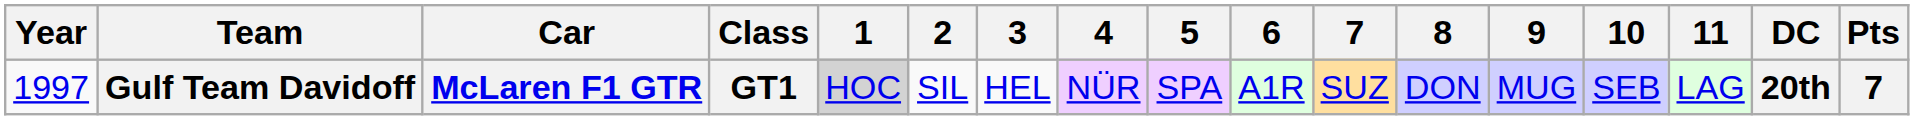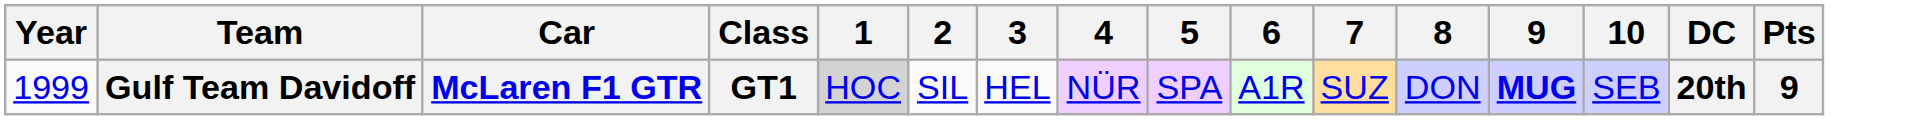 <table class="wikitable" style="text-align:center; font-size:90%">
 <tr>
 <th>Year</th>
 <th>Team</th>
 <th>Car</th>
 <th>Class</th>
 <th>1</th>
 <th>2</th>
 <th>3</th>
 <th>4</th>
 <th>5</th>
 <th>6</th>
 <th>7</th>
 <th>8</th>
 <th>9</th>
 <th>10</th>
-<th>11</th>
 <th>DC</th>
 <th>Pts</th>
 </tr>
 <tr>
-<td><a href='#'>1997</a></td>
+<td><a href='#'>1999</a></td>
 <th>Gulf Team Davidoff</th>
 <th><a href='#'>McLaren F1 GTR</a></th>
 <th>GT1</th>
 <td style="background: lightgrey;"><a href='#'>HOC</a></td>
 <td><a href='#'>SIL</a></td>
 <td><a href='#'>HEL</a></td>
 <td style="background:#efcfff;"><a href='#'>NÜR</a><br></td>
 <td style="background:#efcfff;"><a href='#'>SPA</a><br></td>
 <td style="background:#dfffdf;"><a href='#'>A1R</a><br></td>
 <td style="background:#ffdf9f;"><a href='#'>SUZ</a><br></td>
 <td style="background:#cfcfff;"><a href='#'>DON</a><br></td>
-<td style="background:#cfcfff;"><a href='#'>MUG</a><br></td>
+<td style="background:#cfcfff;"><strong><a href='#'>MUG</a><br></strong></td>
 <td style="background:#cfcfff;"><a href='#'>SEB</a><br></td>
-<td style="background:#dfffdf;"><a href='#'>LAG</a><br></td>
 <th>20th</th>
-<th>7</th>
+<th>9</th>
 </tr>
 </table>
